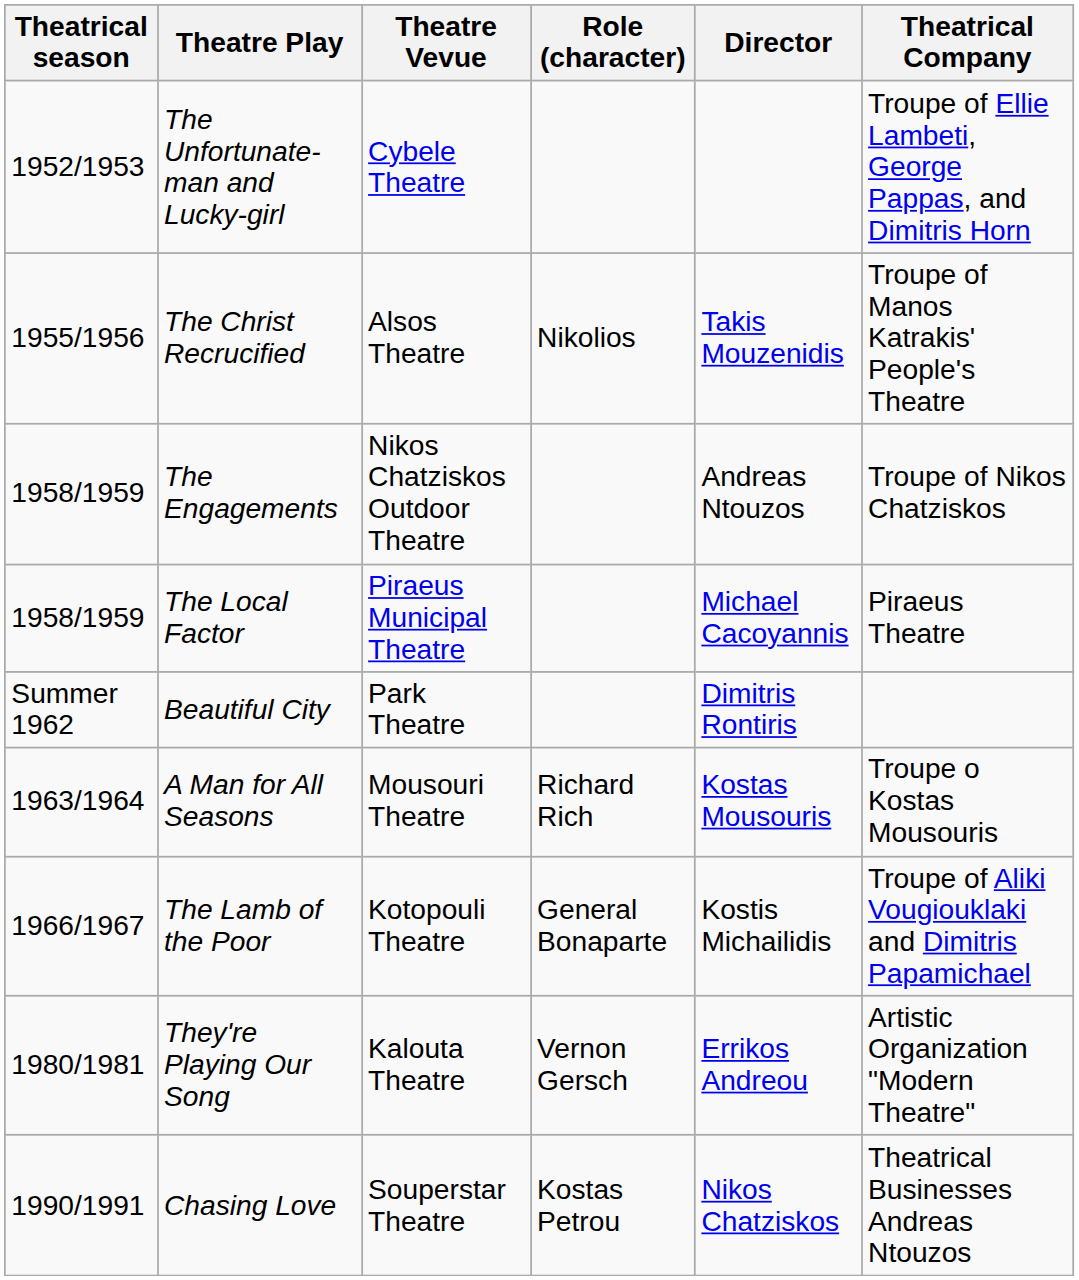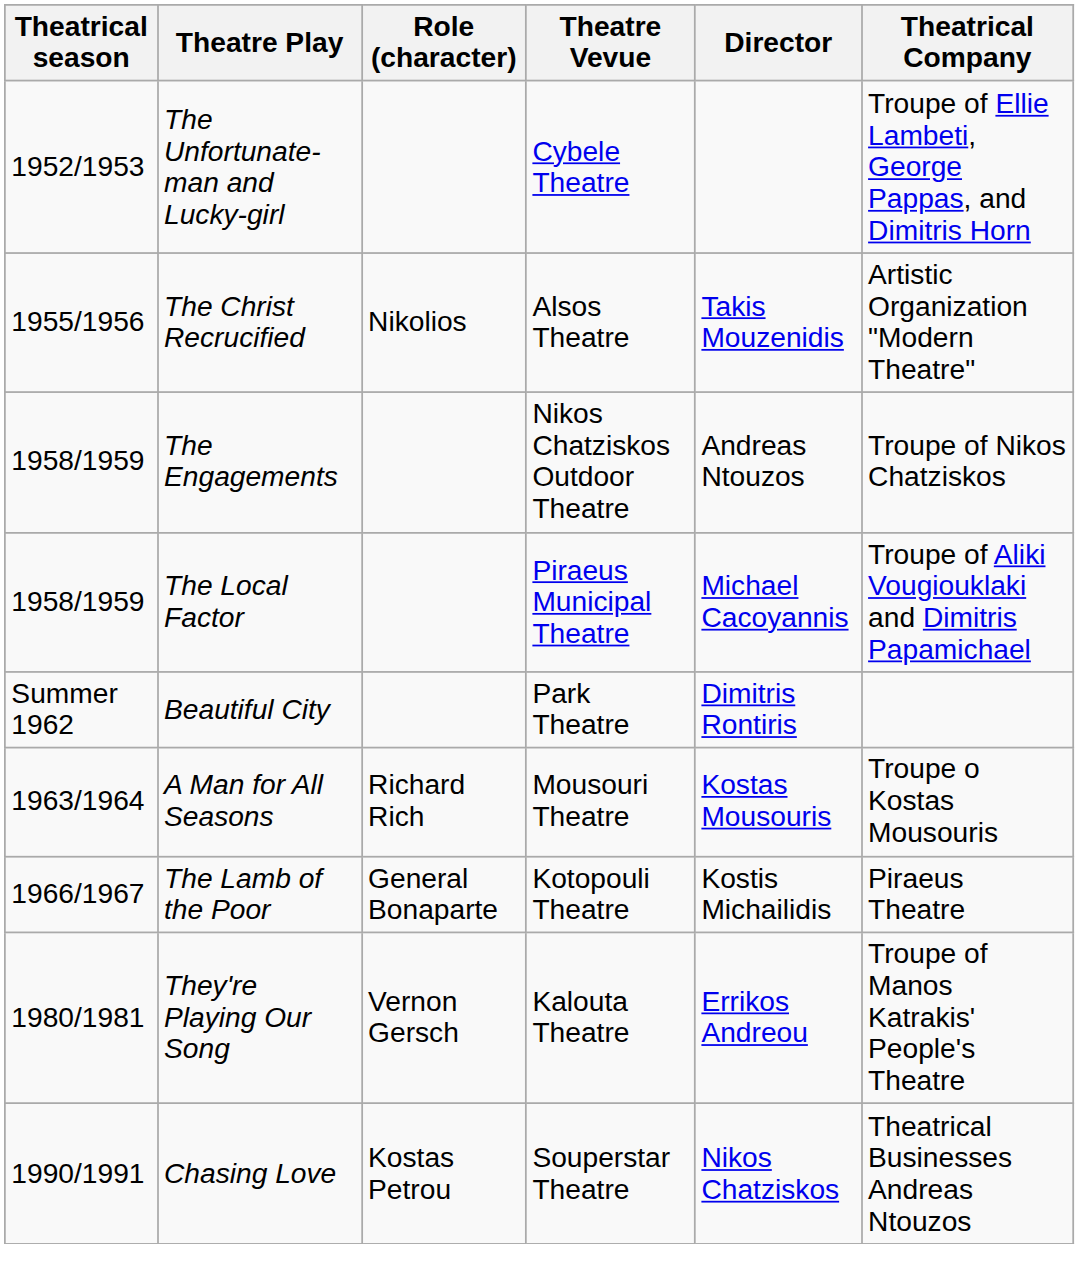 <table class="wikitable">
 <tr>
 <th>Theatrical season</th>
 <th>Theatre Play</th>
+<th>Role (character)</th>
 <th>Theatre Vevue</th>
-<th>Role (character)</th>
 <th>Director</th>
 <th>Theatrical Company</th>
 </tr>
 <tr>
 <td>1952/1953</td>
 <td><em>The Unfortunate-man and Lucky-girl</em></td>
+<td></td>
 <td><a href='#'>Cybele Theatre</a></td>
-<td></td>
 <td></td>
 <td>Troupe of <a href='#'>Ellie Lambeti</a>, <a href='#'>George Pappas</a>, and <a href='#'>Dimitris Horn</a></td>
 </tr>
 <tr>
 <td>1955/1956</td>
 <td><em>The Christ Recrucified</em></td>
+<td>Nikolios</td>
 <td>Alsos Theatre</td>
-<td>Nikolios</td>
 <td><a href='#'>Takis Mouzenidis</a></td>
-<td>Troupe of Manos Katrakis' People's Theatre</td>
+<td>Artistic Organization "Modern Theatre"</td>
 </tr>
 <tr>
 <td>1958/1959</td>
 <td><em>The Engagements</em></td>
+<td></td>
 <td>Nikos Chatziskos Οutdoor Τheatre</td>
-<td></td>
 <td>Andreas Ntouzos</td>
 <td>Troupe of Nikos Chatziskos</td>
 </tr>
 <tr>
 <td>1958/1959</td>
 <td><em>The Local Factor</em></td>
+<td></td>
 <td><a href='#'>Piraeus Municipal Theatre</a></td>
-<td></td>
 <td><a href='#'>Michael Cacoyannis</a></td>
-<td>Piraeus Theatre</td>
+<td>Troupe of <a href='#'>Aliki Vougiouklaki</a> and <a href='#'>Dimitris Papamichael</a></td>
 </tr>
 <tr>
 <td>Summer 1962</td>
 <td><em>Beautiful City</em></td>
+<td></td>
 <td>Park Theatre</td>
-<td></td>
 <td><a href='#'>Dimitris Rontiris</a></td>
 <td></td>
 </tr>
 <tr>
 <td>1963/1964</td>
 <td><em>A Man for All Seasons</em></td>
+<td>Richard Rich</td>
 <td>Mousouri Theatre</td>
-<td>Richard Rich</td>
 <td><a href='#'>Kostas Mousouris</a></td>
 <td>Troupe o Kostas Mousouris</td>
 </tr>
 <tr>
 <td>1966/1967</td>
 <td><em>The Lamb of the Poor</em></td>
+<td>General Bonaparte</td>
 <td>Kotopouli Theatre</td>
-<td>General Bonaparte</td>
 <td>Kostis Michailidis</td>
-<td>Troupe of <a href='#'>Aliki Vougiouklaki</a> and <a href='#'>Dimitris Papamichael</a></td>
+<td>Piraeus Theatre</td>
 </tr>
 <tr>
 <td>1980/1981</td>
 <td><em>They're Playing Our Song</em></td>
+<td>Vernon Gersch</td>
 <td>Kalouta Theatre</td>
-<td>Vernon Gersch</td>
 <td><a href='#'>Errikos Andreou</a></td>
-<td>Artistic Organization "Modern Theatre"</td>
+<td>Troupe of Manos Katrakis' People's Theatre</td>
 </tr>
 <tr>
 <td>1990/1991</td>
 <td><em>Chasing Love</em></td>
+<td>Kostas Petrou</td>
 <td>Souperstar Theatre</td>
-<td>Kostas Petrou</td>
 <td><a href='#'>Nikos Chatziskos</a></td>
 <td>Theatrical Businesses Andreas Ntouzos</td>
 </tr>
 </table>
